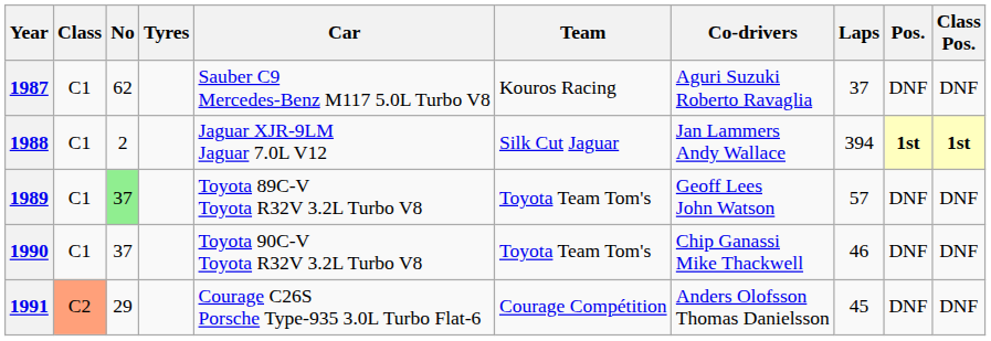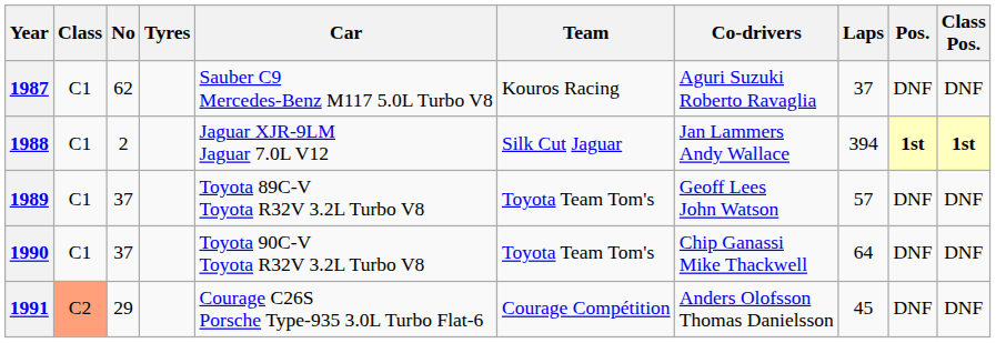 <table class="wikitable" style="text-align:center; font-size:90%">
 <tr>
 <th>Year</th>
 <th>Class</th>
 <th>No</th>
 <th>Tyres</th>
 <th>Car</th>
 <th>Team</th>
 <th>Co-drivers</th>
 <th>Laps</th>
 <th>Pos.</th>
 <th>Class<br>Pos.</th>
 </tr>
 <tr>
 <th><a href='#'>1987</a></th>
 <td>C1</td>
 <td>62</td>
 <td></td>
 <td align="left" nowrap><a href='#'>Sauber C9</a><br><a href='#'>Mercedes-Benz</a> M117 5.0L Turbo V8</td>
 <td align="left" nowrap> Kouros Racing</td>
 <td align="left" nowrap> <a href='#'>Aguri Suzuki</a><br> <a href='#'>Roberto Ravaglia</a></td>
 <td>37</td>
 <td>DNF</td>
 <td>DNF</td>
 </tr>
 <tr>
 <th><a href='#'>1988</a></th>
 <td>C1</td>
 <td>2</td>
 <td></td>
 <td align="left" nowrap><a href='#'>Jaguar XJR-9LM</a><br><a href='#'>Jaguar</a> 7.0L V12</td>
 <td align="left" nowrap> <a href='#'>Silk Cut</a> <a href='#'>Jaguar</a></td>
 <td align="left" nowrap> <a href='#'>Jan Lammers</a><br> <a href='#'>Andy Wallace</a></td>
 <td>394</td>
 <td style="background:#FFFFBF;"><strong>1st</strong></td>
 <td style="background:#FFFFBF;"><strong>1st</strong></td>
 </tr>
 <tr>
 <th><a href='#'>1989</a></th>
 <td>C1</td>
-<td style="background: lightgreen;">37</td>
+<td>37</td>
 <td></td>
 <td align="left" nowrap><a href='#'>Toyota</a> 89C-V<br><a href='#'>Toyota</a> R32V 3.2L Turbo V8</td>
 <td align="left" nowrap> <a href='#'>Toyota</a> Team Tom's</td>
 <td align="left" nowrap> <a href='#'>Geoff Lees</a><br> <a href='#'>John Watson</a></td>
 <td>57</td>
 <td>DNF</td>
 <td>DNF</td>
 </tr>
 <tr>
 <th><a href='#'>1990</a></th>
 <td>C1</td>
 <td>37</td>
 <td></td>
 <td align="left" nowrap><a href='#'>Toyota</a> 90C-V<br><a href='#'>Toyota</a> R32V 3.2L Turbo V8</td>
 <td align="left" nowrap> <a href='#'>Toyota</a> Team Tom's</td>
 <td align="left" nowrap> <a href='#'>Chip Ganassi</a><br> <a href='#'>Mike Thackwell</a></td>
-<td>46</td>
+<td>64</td>
 <td>DNF</td>
 <td>DNF</td>
 </tr>
 <tr>
 <th><a href='#'>1991</a></th>
 <td style="background: lightsalmon;">C2</td>
 <td>29</td>
 <td></td>
 <td align="left" nowrap><a href='#'>Courage</a> C26S<br><a href='#'>Porsche</a> Type-935 3.0L Turbo Flat-6</td>
 <td align="left" nowrap> <a href='#'>Courage Compétition</a></td>
 <td align="left" nowrap> <a href='#'>Anders Olofsson</a><br> Thomas Danielsson</td>
 <td>45</td>
 <td>DNF</td>
 <td>DNF</td>
 </tr>
 </table>
